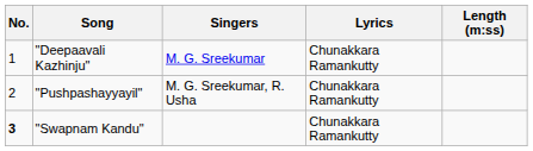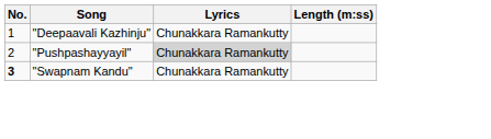 <table class="wikitable" style="font-size:95%;">
 <tr>
 <th>No.</th>
 <th>Song</th>
-<th>Singers</th>
 <th>Lyrics</th>
 <th>Length (m:ss)</th>
 </tr>
 <tr>
 <td>1</td>
 <td>"Deepaavali Kazhinju"</td>
-<td><a href='#'>M. G. Sreekumar</a></td>
 <td>Chunakkara Ramankutty</td>
 <td></td>
 </tr>
 <tr>
 <td>2</td>
 <td>"Pushpashayyayil"</td>
-<td>M. G. Sreekumar, R. Usha</td>
-<td>Chunakkara Ramankutty</td>
+<td style="background: lightgrey;">Chunakkara Ramankutty</td>
 <td></td>
 </tr>
 <tr>
 <td><strong>3</strong></td>
 <td>"Swapnam Kandu"</td>
-<td></td>
 <td>Chunakkara Ramankutty</td>
 <td></td>
 </tr>
 </table>
